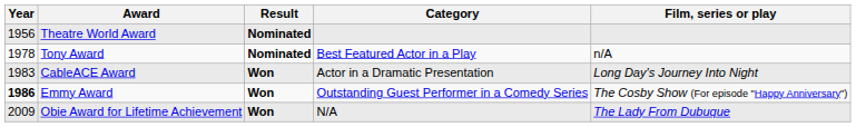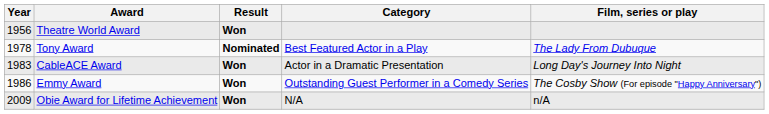 <table class="wikitable sortable">
 <tr>
 <th>Year</th>
 <th>Award</th>
 <th>Result</th>
 <th>Category</th>
 <th>Film, series or play</th>
 </tr>
 <tr style="background-color: #EAEAEA;">
 <td>1956</td>
 <td><a href='#'>Theatre World Award</a></td>
-<td><strong>Nominated</strong></td>
+<td><strong>Won</strong></td>
 <td></td>
 <td></td>
 </tr>
 <tr>
 <td>1978</td>
 <td><a href='#'>Tony Award</a></td>
 <td><strong>Nominated</strong></td>
 <td><a href='#'>Best Featured Actor in a Play</a></td>
-<td>n/A</td>
+<td><em><a href='#'>The Lady From Dubuque</a></em></td>
 </tr>
 <tr style="background-color: #EAEAEA;">
 <td>1983</td>
 <td><a href='#'>CableACE Award</a></td>
 <td><strong>Won</strong></td>
 <td>Actor in a Dramatic Presentation</td>
 <td><em>Long Day's Journey Into Night</em></td>
 </tr>
 <tr>
-<td><strong>1986</strong></td>
+<td>1986</td>
 <td><a href='#'>Emmy Award</a></td>
 <td><strong>Won</strong></td>
 <td><a href='#'>Outstanding Guest Performer in a Comedy Series</a></td>
 <td><em>The Cosby Show</em> <small>(For episode "<a href='#'>Happy Anniversary</a>")</small></td>
 </tr>
 <tr style="background-color: #EAEAEA;">
 <td>2009</td>
 <td><a href='#'> Obie Award for Lifetime Achievement</a></td>
 <td><strong>Won</strong></td>
 <td>N/A</td>
-<td><em><a href='#'>The Lady From Dubuque</a></em></td>
+<td>n/A</td>
 </tr>
 </table>
